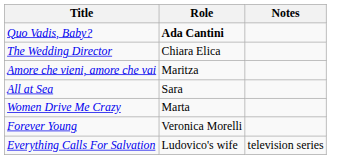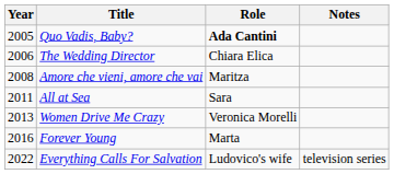 <table class="wikitable sortable">
 <tr>
+<th>Year</th>
 <th>Title</th>
 <th>Role</th>
 <th class="unsortable">Notes</th>
 </tr>
 <tr>
+<td>2005</td>
 <td><em><a href='#'>Quo Vadis, Baby?</a></em></td>
 <td><strong>Ada Cantini</strong></td>
 <td></td>
 </tr>
 <tr>
+<td>2006</td>
 <td><em><a href='#'>The Wedding Director</a></em></td>
 <td>Chiara Elica</td>
 <td></td>
 </tr>
 <tr>
+<td>2008</td>
 <td><em><a href='#'>Amore che vieni, amore che vai</a></em></td>
 <td>Maritza</td>
 <td></td>
 </tr>
 <tr>
+<td>2011</td>
 <td><em><a href='#'>All at Sea</a></em></td>
 <td>Sara</td>
 <td></td>
 </tr>
 <tr>
+<td>2013</td>
 <td><em><a href='#'>Women Drive Me Crazy</a></em></td>
+<td>Veronica Morelli</td>
+<td></td>
+</tr>
+<tr>
+<td>2016</td>
+<td><em><a href='#'>Forever Young</a></em></td>
 <td>Marta</td>
 <td></td>
 </tr>
 <tr>
-<td><em><a href='#'>Forever Young</a></em></td>
-<td>Veronica Morelli</td>
-<td></td>
-</tr>
-<tr>
+<td>2022</td>
 <td><em><a href='#'>Everything Calls For Salvation</a></em></td>
 <td>Ludovico's wife</td>
 <td>television series</td>
 </tr>
 </table>
